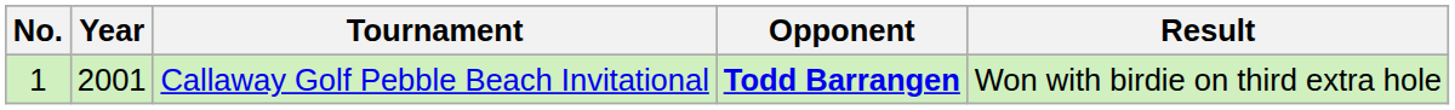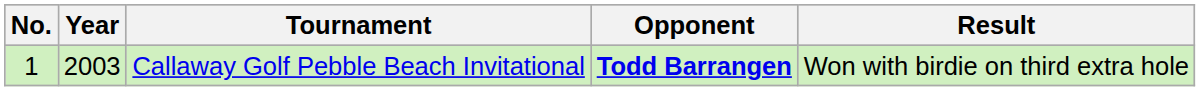 <table class="wikitable" style="font-size:95%;">
 <tr>
 <th>No.</th>
 <th>Year</th>
 <th>Tournament</th>
 <th>Opponent</th>
 <th>Result</th>
 </tr>
 <tr style="background:#D0F0C0;">
 <td align=center>1</td>
-<td>2001</td>
+<td>2003</td>
 <td><a href='#'>Callaway Golf Pebble Beach Invitational</a></td>
 <td><strong> <a href='#'>Todd Barrangen</a></strong></td>
 <td>Won with birdie on third extra hole</td>
 </tr>
 </table>
